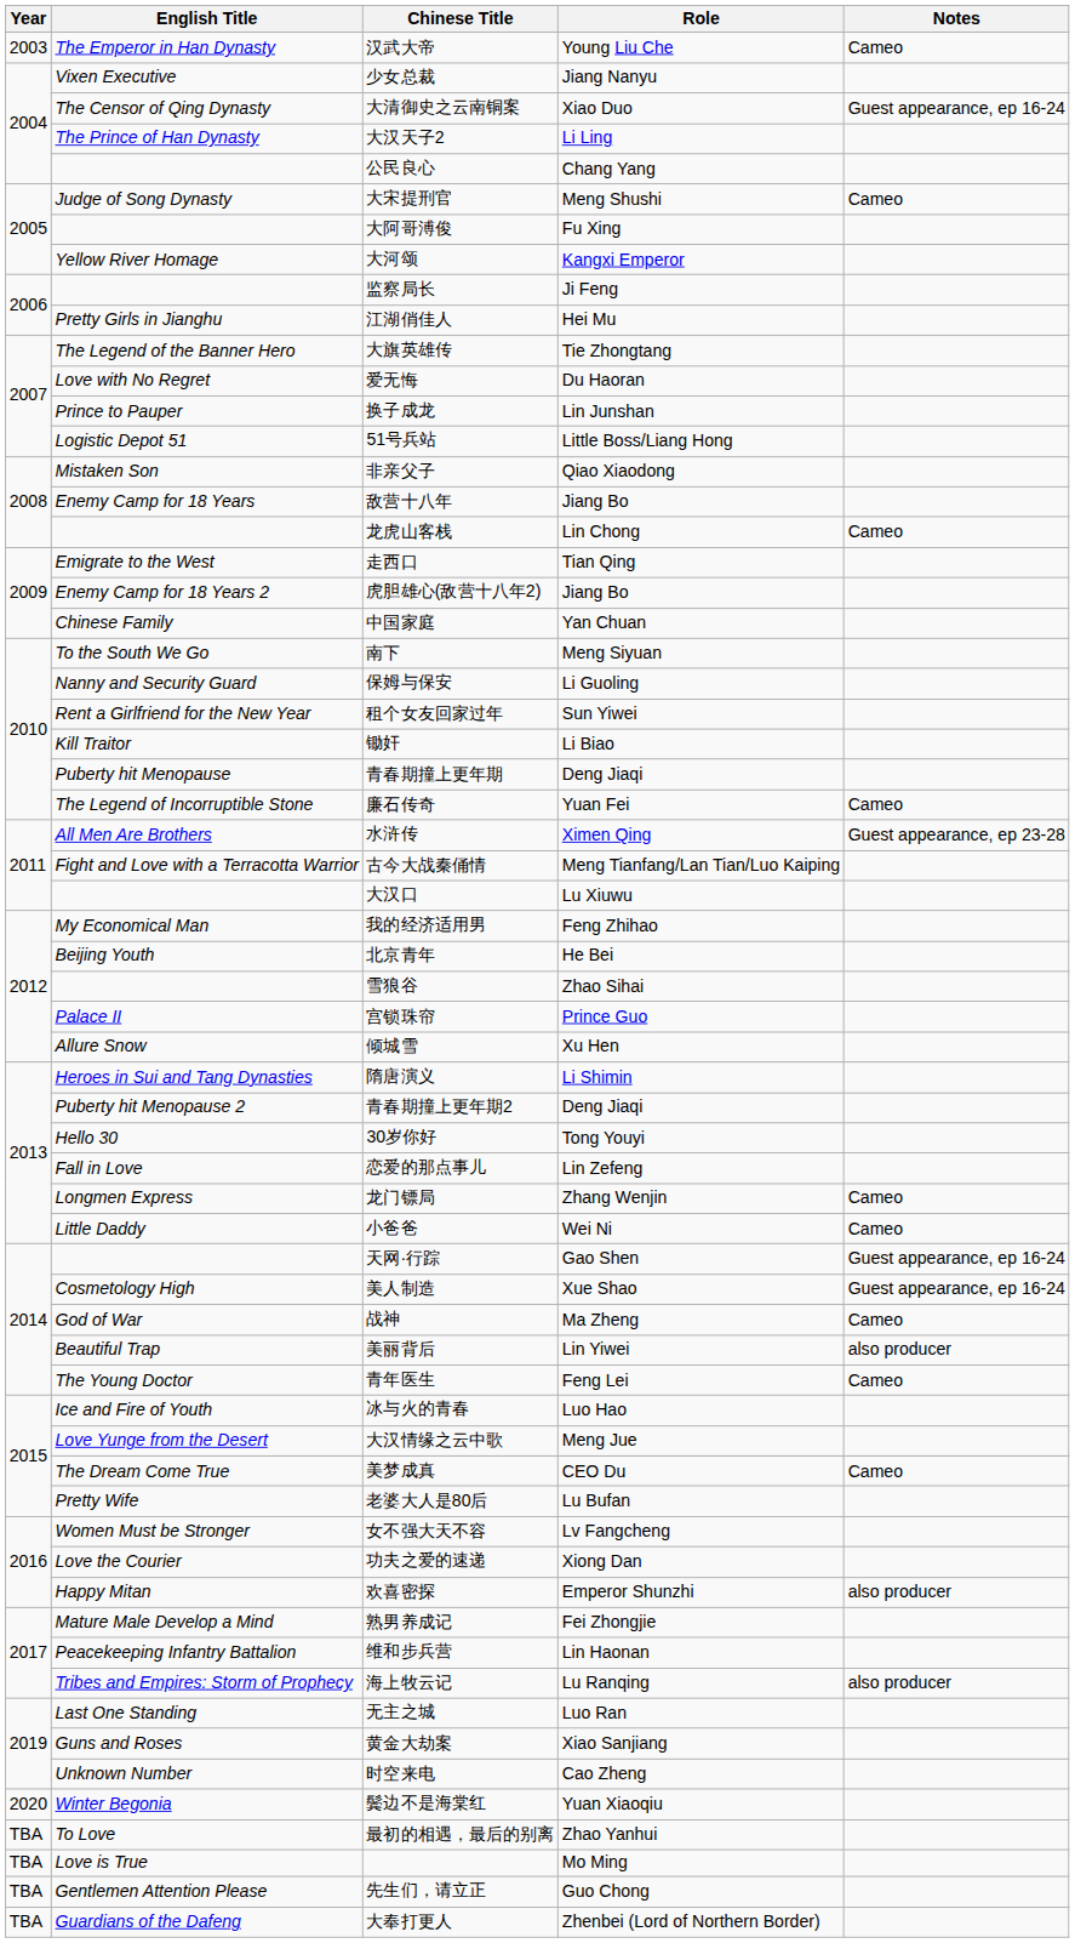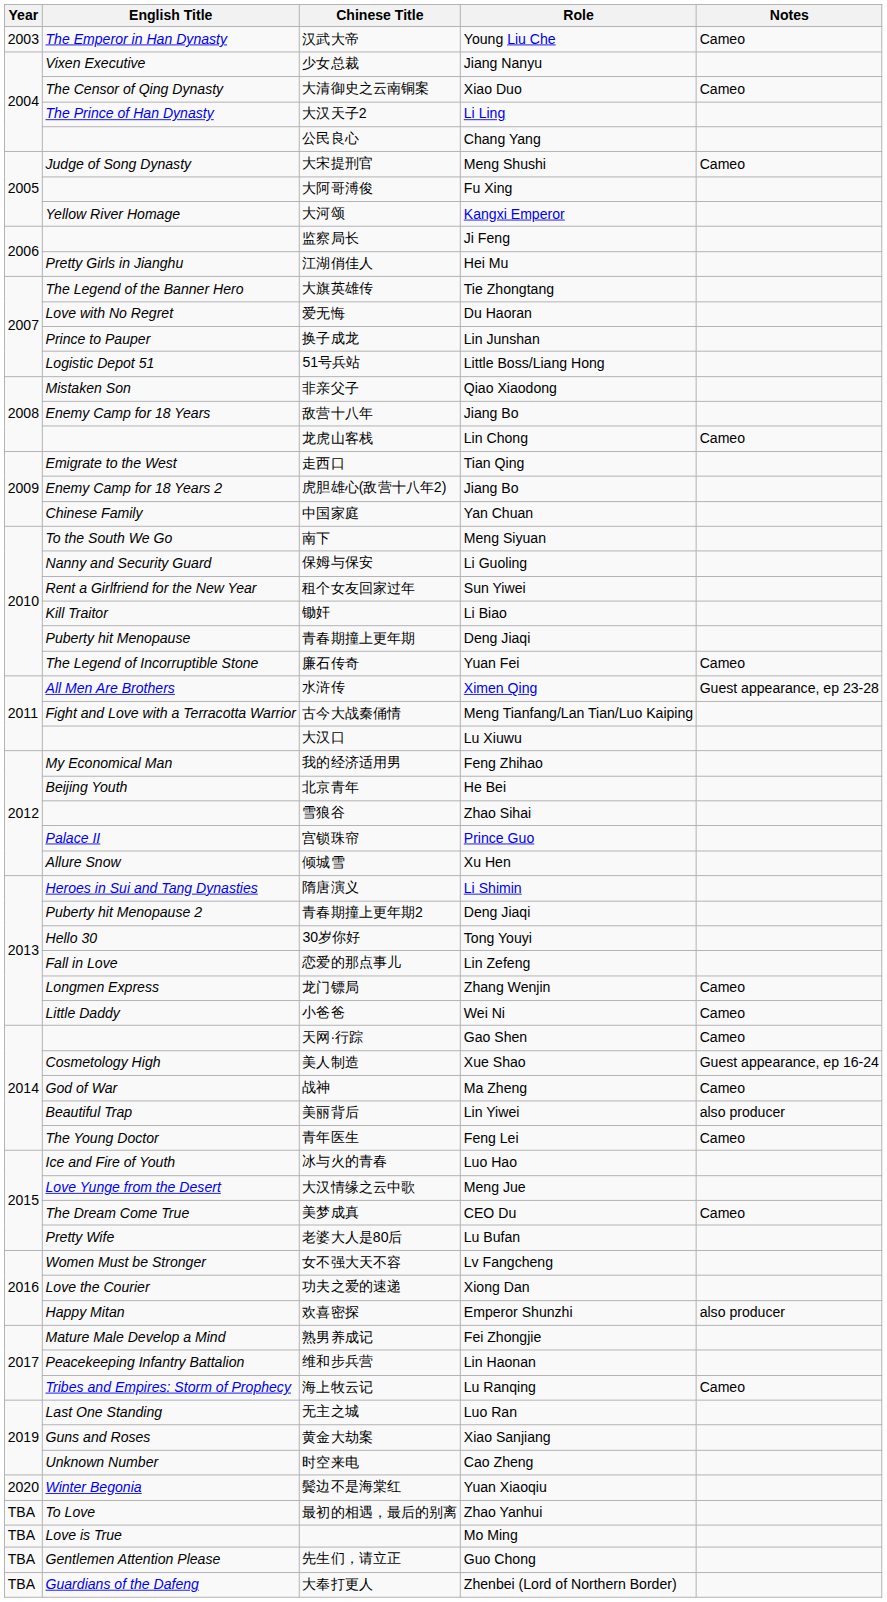 <table class="wikitable">
 <tr>
 <th>Year</th>
 <th>English Title</th>
 <th>Chinese Title</th>
 <th>Role</th>
 <th>Notes</th>
 </tr>
 <tr>
 <td>2003</td>
 <td><em><a href='#'>The Emperor in Han Dynasty</a></em></td>
 <td>汉武大帝</td>
 <td>Young <a href='#'>Liu Che</a></td>
 <td>Cameo</td>
 </tr>
 <tr>
 <td rowspan="4">2004</td>
 <td><em>Vixen Executive</em></td>
 <td>少女总裁</td>
 <td>Jiang Nanyu</td>
 <td></td>
 </tr>
 <tr>
 <td><em>The Censor of Qing Dynasty</em></td>
 <td>大清御史之云南铜案</td>
 <td>Xiao Duo</td>
-<td>Guest appearance, ep 16-24</td>
+<td>Cameo</td>
 </tr>
 <tr>
 <td><em><a href='#'>The Prince of Han Dynasty</a></em></td>
 <td>大汉天子2</td>
 <td><a href='#'>Li Ling</a></td>
 <td></td>
 </tr>
 <tr>
 <td></td>
 <td>公民良心</td>
 <td>Chang Yang</td>
 <td></td>
 </tr>
 <tr>
 <td rowspan="3">2005</td>
 <td><em>Judge of Song Dynasty</em></td>
 <td>大宋提刑官</td>
 <td>Meng Shushi</td>
 <td>Cameo</td>
 </tr>
 <tr>
 <td></td>
 <td>大阿哥溥俊</td>
 <td>Fu Xing</td>
 <td></td>
 </tr>
 <tr>
 <td><em>Yellow River Homage</em></td>
 <td>大河颂</td>
 <td><a href='#'>Kangxi Emperor</a></td>
 <td></td>
 </tr>
 <tr>
 <td rowspan="2">2006</td>
 <td></td>
 <td>监察局长</td>
 <td>Ji Feng</td>
 <td></td>
 </tr>
 <tr>
 <td><em>Pretty Girls in Jianghu</em></td>
 <td>江湖俏佳人</td>
 <td>Hei Mu</td>
 <td></td>
 </tr>
 <tr>
 <td rowspan="4">2007</td>
 <td><em>The Legend of the Banner Hero</em></td>
 <td>大旗英雄传</td>
 <td>Tie Zhongtang</td>
 <td></td>
 </tr>
 <tr>
 <td><em>Love with No Regret</em></td>
 <td>爱无悔</td>
 <td>Du Haoran</td>
 <td></td>
 </tr>
 <tr>
 <td><em>Prince to Pauper</em></td>
 <td>换子成龙</td>
 <td>Lin Junshan</td>
 <td></td>
 </tr>
 <tr>
 <td><em>Logistic Depot 51</em></td>
 <td>51号兵站</td>
 <td>Little Boss/Liang Hong</td>
 <td></td>
 </tr>
 <tr>
 <td rowspan="3">2008</td>
 <td><em>Mistaken Son</em></td>
 <td>非亲父子</td>
 <td>Qiao Xiaodong</td>
 <td></td>
 </tr>
 <tr>
 <td><em>Enemy Camp for 18 Years</em></td>
 <td>敌营十八年</td>
 <td>Jiang Bo</td>
 <td></td>
 </tr>
 <tr>
 <td></td>
 <td>龙虎山客栈</td>
 <td>Lin Chong</td>
 <td>Cameo</td>
 </tr>
 <tr>
 <td rowspan="3">2009</td>
 <td><em>Emigrate to the West</em></td>
 <td>走西口</td>
 <td>Tian Qing</td>
 <td></td>
 </tr>
 <tr>
 <td><em>Enemy Camp for 18 Years 2</em></td>
 <td>虎胆雄心(敌营十八年2)</td>
 <td>Jiang Bo</td>
 <td></td>
 </tr>
 <tr>
 <td><em>Chinese Family</em></td>
 <td>中国家庭</td>
 <td>Yan Chuan</td>
 <td></td>
 </tr>
 <tr>
 <td rowspan="6">2010</td>
 <td><em>To the South We Go</em></td>
 <td>南下</td>
 <td>Meng Siyuan</td>
 <td></td>
 </tr>
 <tr>
 <td><em>Nanny and Security Guard</em></td>
 <td>保姆与保安</td>
 <td>Li Guoling</td>
 <td></td>
 </tr>
 <tr>
 <td><em>Rent a Girlfriend for the New Year</em></td>
 <td>租个女友回家过年</td>
 <td>Sun Yiwei</td>
 <td></td>
 </tr>
 <tr>
 <td><em>Kill Traitor</em></td>
 <td>锄奸</td>
 <td>Li Biao</td>
 <td></td>
 </tr>
 <tr>
 <td><em>Puberty hit Menopause</em></td>
 <td>青春期撞上更年期</td>
 <td>Deng Jiaqi</td>
 <td>　</td>
 </tr>
 <tr>
 <td><em>The Legend of Incorruptible Stone</em></td>
 <td>廉石传奇</td>
 <td>Yuan Fei</td>
 <td>Cameo</td>
 </tr>
 <tr>
 <td rowspan="3">2011</td>
 <td><em><a href='#'>All Men Are Brothers</a></em></td>
 <td>水浒传</td>
 <td><a href='#'>Ximen Qing</a></td>
 <td>Guest appearance, ep 23-28</td>
 </tr>
 <tr>
 <td><em> Fight and Love with a Terracotta Warrior</em></td>
 <td>古今大战秦俑情</td>
 <td>Meng Tianfang/Lan Tian/Luo Kaiping</td>
 <td></td>
 </tr>
 <tr>
 <td></td>
 <td>大汉口</td>
 <td>Lu Xiuwu</td>
 <td>　</td>
 </tr>
 <tr>
 <td rowspan="5">2012</td>
 <td><em>My Economical Man</em></td>
 <td>我的经济适用男</td>
 <td>Feng Zhihao</td>
 <td></td>
 </tr>
 <tr>
 <td><em>Beijing Youth</em></td>
 <td>北京青年</td>
 <td>He Bei</td>
 <td></td>
 </tr>
 <tr>
 <td></td>
 <td>雪狼谷</td>
 <td>Zhao Sihai</td>
 <td></td>
 </tr>
 <tr>
 <td><em><a href='#'>Palace II</a></em></td>
 <td>宫锁珠帘</td>
 <td><a href='#'>Prince Guo</a></td>
 <td></td>
 </tr>
 <tr>
 <td><em>Allure Snow</em></td>
 <td>倾城雪</td>
 <td>Xu Hen</td>
 <td></td>
 </tr>
 <tr>
 <td rowspan="6">2013</td>
 <td><em><a href='#'>Heroes in Sui and Tang Dynasties</a></em></td>
 <td>隋唐演义</td>
 <td><a href='#'>Li Shimin</a></td>
 <td></td>
 </tr>
 <tr>
 <td><em>Puberty hit Menopause 2</em></td>
 <td>青春期撞上更年期2</td>
 <td>Deng Jiaqi</td>
 <td>　</td>
 </tr>
 <tr>
 <td><em>Hello 30</em></td>
 <td>30岁你好</td>
 <td>Tong Youyi</td>
 <td></td>
 </tr>
 <tr>
 <td><em>Fall in Love</em></td>
 <td>恋爱的那点事儿</td>
 <td>Lin Zefeng</td>
 <td></td>
 </tr>
 <tr>
 <td><em>Longmen Express</em></td>
 <td>龙门镖局</td>
 <td>Zhang Wenjin</td>
 <td>Cameo</td>
 </tr>
 <tr>
 <td><em>Little Daddy</em></td>
 <td>小爸爸</td>
 <td>Wei Ni</td>
 <td>Cameo</td>
 </tr>
 <tr>
 <td rowspan="5">2014</td>
 <td></td>
 <td>天网·行踪</td>
 <td>Gao Shen</td>
-<td>Guest appearance, ep 16-24</td>
+<td>Cameo</td>
 </tr>
 <tr>
 <td><em>Cosmetology High</em></td>
 <td>美人制造</td>
 <td>Xue Shao</td>
 <td>Guest appearance, ep 16-24</td>
 </tr>
 <tr>
 <td><em>God of War</em></td>
 <td>战神</td>
 <td>Ma Zheng</td>
 <td>Cameo</td>
 </tr>
 <tr>
 <td><em>Beautiful Trap</em></td>
 <td>美丽背后</td>
 <td>Lin Yiwei</td>
 <td>also producer</td>
 </tr>
 <tr>
 <td><em>The Young Doctor</em></td>
 <td>青年医生</td>
 <td>Feng Lei</td>
 <td>Cameo</td>
 </tr>
 <tr>
 <td rowspan="4">2015</td>
 <td><em>Ice and Fire of Youth</em></td>
 <td>冰与火的青春</td>
 <td>Luo Hao</td>
 <td></td>
 </tr>
 <tr>
 <td><em><a href='#'>Love Yunge from the Desert</a></em></td>
 <td>大汉情缘之云中歌</td>
 <td>Meng Jue</td>
 <td></td>
 </tr>
 <tr>
 <td><em>The Dream Come True</em></td>
 <td>美梦成真</td>
 <td>CEO Du</td>
 <td>Cameo</td>
 </tr>
 <tr>
 <td><em>Pretty Wife</em></td>
 <td>老婆大人是80后</td>
 <td>Lu Bufan</td>
 <td></td>
 </tr>
 <tr>
 <td rowspan="3">2016</td>
 <td><em>Women Must be Stronger</em></td>
 <td>女不强大天不容</td>
 <td>Lv Fangcheng</td>
 <td></td>
 </tr>
 <tr>
 <td><em>Love the Courier</em></td>
 <td>功夫之爱的速递</td>
 <td>Xiong Dan</td>
 <td></td>
 </tr>
 <tr>
 <td><em>Happy Mitan</em></td>
 <td>欢喜密探</td>
 <td>Emperor Shunzhi</td>
 <td>also producer</td>
 </tr>
 <tr>
 <td rowspan="3">2017</td>
 <td><em>Mature Male Develop a Mind</em></td>
 <td>熟男养成记</td>
 <td>Fei Zhongjie</td>
 <td></td>
 </tr>
 <tr>
 <td><em>Peacekeeping Infantry Battalion</em></td>
 <td>维和步兵营</td>
 <td>Lin Haonan</td>
 <td></td>
 </tr>
 <tr>
 <td><em><a href='#'>Tribes and Empires: Storm of Prophecy</a></em></td>
 <td>海上牧云记</td>
 <td>Lu Ranqing</td>
-<td>also producer</td>
+<td>Cameo</td>
 </tr>
 <tr>
 <td rowspan="3">2019</td>
 <td><em>Last One Standing</em></td>
 <td>无主之城</td>
 <td>Luo Ran</td>
 <td></td>
 </tr>
 <tr>
 <td><em>Guns and Roses</em></td>
 <td>黄金大劫案</td>
 <td>Xiao Sanjiang</td>
 <td></td>
 </tr>
 <tr>
 <td><em>Unknown Number</em></td>
 <td>时空来电</td>
 <td>Cao Zheng</td>
 <td></td>
 </tr>
 <tr>
 <td>2020</td>
 <td><em><a href='#'>Winter Begonia</a></em></td>
 <td>鬓边不是海棠红</td>
 <td>Yuan Xiaoqiu</td>
 <td></td>
 </tr>
 <tr>
 <td>TBA</td>
 <td><em>To Love</em></td>
 <td>最初的相遇，最后的别离</td>
 <td>Zhao Yanhui</td>
 <td></td>
 </tr>
 <tr>
 <td>TBA</td>
 <td><em>Love is True</em></td>
 <td></td>
 <td>Mo Ming</td>
 <td></td>
 </tr>
 <tr>
 <td>TBA</td>
 <td><em>Gentlemen Attention Please</em></td>
 <td>先生们，请立正</td>
 <td>Guo Chong</td>
 <td></td>
 </tr>
 <tr>
 <td>TBA</td>
 <td><em><a href='#'>Guardians of the Dafeng</a></em></td>
 <td>大奉打更人</td>
 <td>Zhenbei (Lord of Northern Border)</td>
 <td></td>
 </tr>
 </table>
